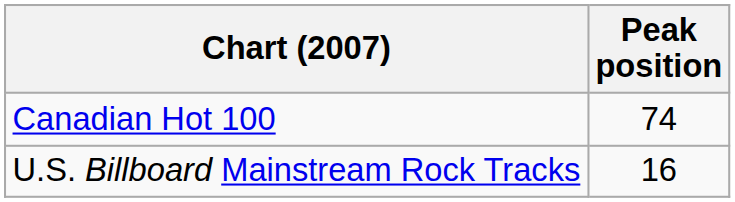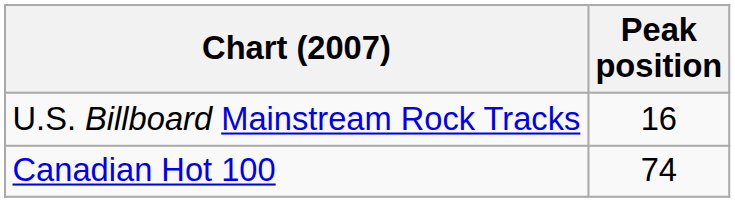 <table class="wikitable sortable">
 <tr>
 <th>Chart (2007)</th>
 <th>Peak<br>position</th>
 </tr>
 <tr>
+<td>U.S. <em>Billboard</em> <a href='#'>Mainstream Rock Tracks</a></td>
+<td align="center">16</td>
+</tr>
+<tr>
 <td><a href='#'>Canadian Hot 100</a></td>
 <td style="text-align:center;">74</td>
 </tr>
-<tr>
-<td>U.S. <em>Billboard</em> <a href='#'>Mainstream Rock Tracks</a></td>
-<td align="center">16</td>
-</tr>
 </table>
